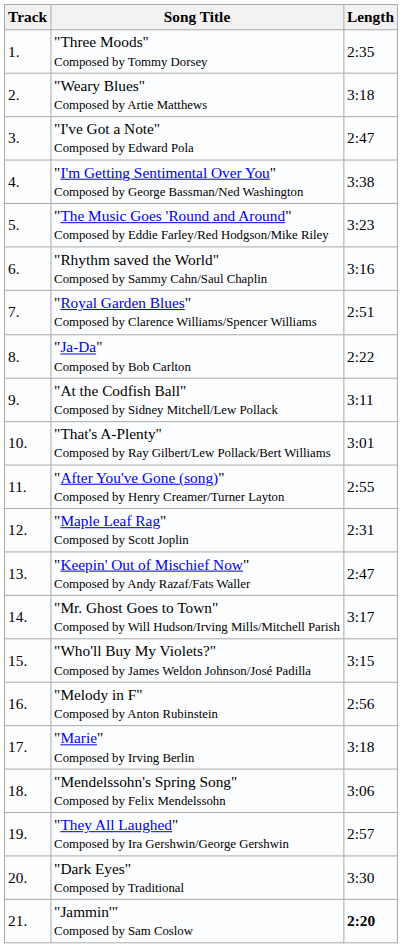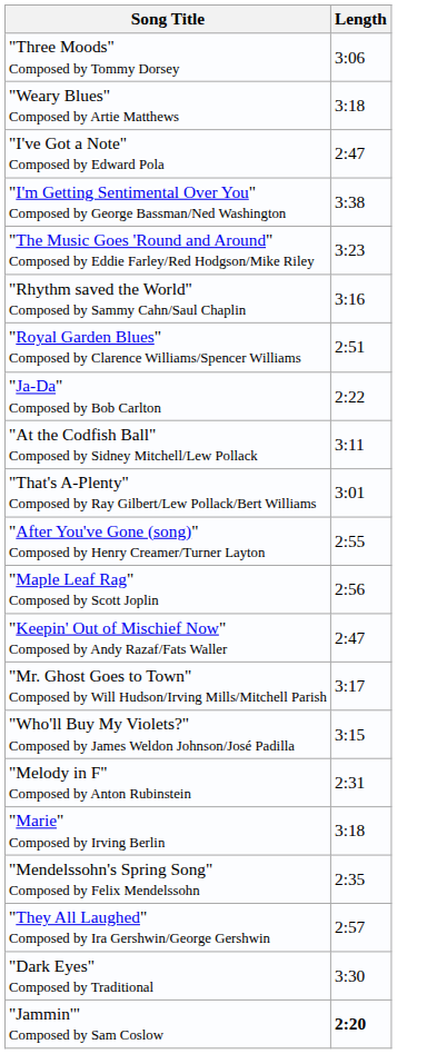 <table class="wikitable" style="background:#fcfdff; font-size:95%;">
 <tr>
-<th>Track</th>
 <th>Song Title</th>
 <th>Length</th>
 </tr>
 <tr>
-<td>1.</td>
 <td>"Three Moods" <br><small>Composed by Tommy Dorsey</small></td>
-<td>2:35</td>
+<td>3:06</td>
 </tr>
 <tr>
-<td>2.</td>
 <td>"Weary Blues" <br><small>Composed by Artie Matthews</small></td>
 <td>3:18</td>
 </tr>
 <tr>
-<td>3.</td>
 <td>"I've Got a Note" <br><small>Composed by Edward Pola</small></td>
 <td>2:47</td>
 </tr>
 <tr>
-<td>4.</td>
 <td>"<a href='#'>I'm Getting Sentimental Over You</a>" <br><small>Composed by George Bassman/Ned Washington</small></td>
 <td>3:38</td>
 </tr>
 <tr>
-<td>5.</td>
 <td>"<a href='#'>The Music Goes 'Round and Around</a>" <br><small>Composed by Eddie Farley/Red Hodgson/Mike Riley</small></td>
 <td>3:23</td>
 </tr>
 <tr>
-<td>6.</td>
 <td>"Rhythm saved the World" <br><small>Composed by Sammy Cahn/Saul Chaplin</small></td>
 <td>3:16</td>
 </tr>
 <tr>
-<td>7.</td>
 <td>"<a href='#'>Royal Garden Blues</a>" <br><small>Composed by Clarence Williams/Spencer Williams</small></td>
 <td>2:51</td>
 </tr>
 <tr>
-<td>8.</td>
 <td>"<a href='#'>Ja-Da</a>" <br><small>Composed by Bob Carlton</small></td>
 <td>2:22</td>
 </tr>
 <tr>
-<td>9.</td>
 <td>"At the Codfish Ball" <br><small>Composed by Sidney Mitchell/Lew Pollack</small></td>
 <td>3:11</td>
 </tr>
 <tr>
-<td>10.</td>
 <td>"That's A-Plenty" <br><small>Composed by Ray Gilbert/Lew Pollack/Bert Williams</small></td>
 <td>3:01</td>
 </tr>
 <tr>
-<td>11.</td>
 <td>"<a href='#'>After You've Gone (song)</a>" <br><small>Composed by Henry Creamer/Turner Layton</small></td>
 <td>2:55</td>
 </tr>
 <tr>
-<td>12.</td>
 <td>"<a href='#'>Maple Leaf Rag</a>" <br><small>Composed by Scott Joplin</small></td>
-<td>2:31</td>
+<td>2:56</td>
 </tr>
 <tr>
-<td>13.</td>
 <td>"<a href='#'>Keepin' Out of Mischief Now</a>" <br><small>Composed by Andy Razaf/Fats Waller</small></td>
 <td>2:47</td>
 </tr>
 <tr>
-<td>14.</td>
 <td>"Mr. Ghost Goes to Town" <br><small>Composed by Will Hudson/Irving Mills/Mitchell Parish</small></td>
 <td>3:17</td>
 </tr>
 <tr>
-<td>15.</td>
 <td>"Who'll Buy My Violets?" <br><small>Composed by James Weldon Johnson/José Padilla</small></td>
 <td>3:15</td>
 </tr>
 <tr>
-<td>16.</td>
 <td>"Melody in F" <br><small>Composed by Anton Rubinstein</small></td>
-<td>2:56</td>
+<td>2:31</td>
 </tr>
 <tr>
-<td>17.</td>
 <td>"<a href='#'>Marie</a>" <br><small>Composed by Irving Berlin</small></td>
 <td>3:18</td>
 </tr>
 <tr>
-<td>18.</td>
 <td>"Mendelssohn's Spring Song" <br><small>Composed by Felix Mendelssohn</small></td>
-<td>3:06</td>
+<td>2:35</td>
 </tr>
 <tr>
-<td>19.</td>
 <td>"<a href='#'>They All Laughed</a>" <br><small>Composed by Ira Gershwin/George Gershwin</small></td>
 <td>2:57</td>
 </tr>
 <tr>
-<td>20.</td>
 <td>"Dark Eyes" <br><small>Composed by Traditional</small></td>
 <td>3:30</td>
 </tr>
 <tr>
-<td>21.</td>
 <td>"Jammin'" <br><small>Composed by Sam Coslow</small></td>
 <td><strong>2:20</strong></td>
 </tr>
 </table>
